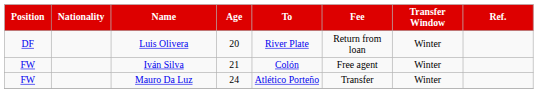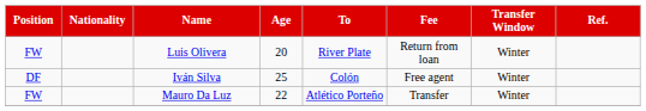 <table class="wikitable"  style="text-align:center; font-size:100%; ">
 <tr>
 <th style="background:#DD0000; color:white; width:5%;">Position</th>
 <th style="background:#DD0000; color:white; width:5%;">Nationality</th>
 <th style="background:#DD0000; color:white; width:15%;">Name</th>
 <th style="background:#DD0000; color:white; width:5%;">Age</th>
 <th style="background:#DD0000; color:white; width:10%;">To</th>
 <th style="background:#DD0000; color:white; width:10%;">Fee</th>
 <th style="background:#DD0000; color:white; width:10%;">Transfer Window</th>
 <th style="background:#DD0000; color:white; width:10%;">Ref.</th>
 </tr>
 <tr>
-<td><a href='#'>DF</a></td>
+<td><a href='#'>FW</a></td>
 <td></td>
 <td><a href='#'>Luis Olivera</a></td>
 <td>20</td>
 <td> <a href='#'>River Plate</a></td>
 <td>Return from loan</td>
 <td>Winter</td>
 <td></td>
 </tr>
 <tr>
-<td><a href='#'>FW</a></td>
+<td><a href='#'>DF</a></td>
 <td></td>
 <td><a href='#'>Iván Silva</a></td>
-<td>21</td>
+<td>25</td>
 <td> <a href='#'>Colón</a></td>
 <td>Free agent</td>
 <td>Winter</td>
 <td></td>
 </tr>
 <tr>
 <td><a href='#'>FW</a></td>
 <td></td>
 <td><a href='#'>Mauro Da Luz</a></td>
-<td>24</td>
+<td>22</td>
 <td> <a href='#'>Atlético Porteño</a></td>
 <td>Transfer</td>
 <td>Winter</td>
 <td></td>
 </tr>
 <tr>
 </tr>
 </table>
